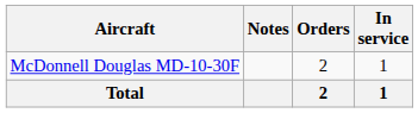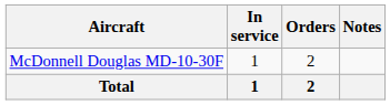 <table Class="wikitable" style= "text-align:center; margin: 1em auto;">
 <tr>
 <th>Aircraft</th>
+<th>In <br> service</th>
+<th>Orders</th>
 <th>Notes</th>
-<th>Orders</th>
-<th>In <br> service</th>
 </tr>
 <tr>
 <td><a href='#'>McDonnell Douglas MD-10-30F</a></td>
+<td>1</td>
+<td>2</td>
 <td></td>
-<td>2</td>
-<td>1</td>
 </tr>
 <tr>
 <th>Total</th>
+<th>1</th>
+<th>2</th>
 <th></th>
-<th>2</th>
-<th>1</th>
 </tr>
 </table>
